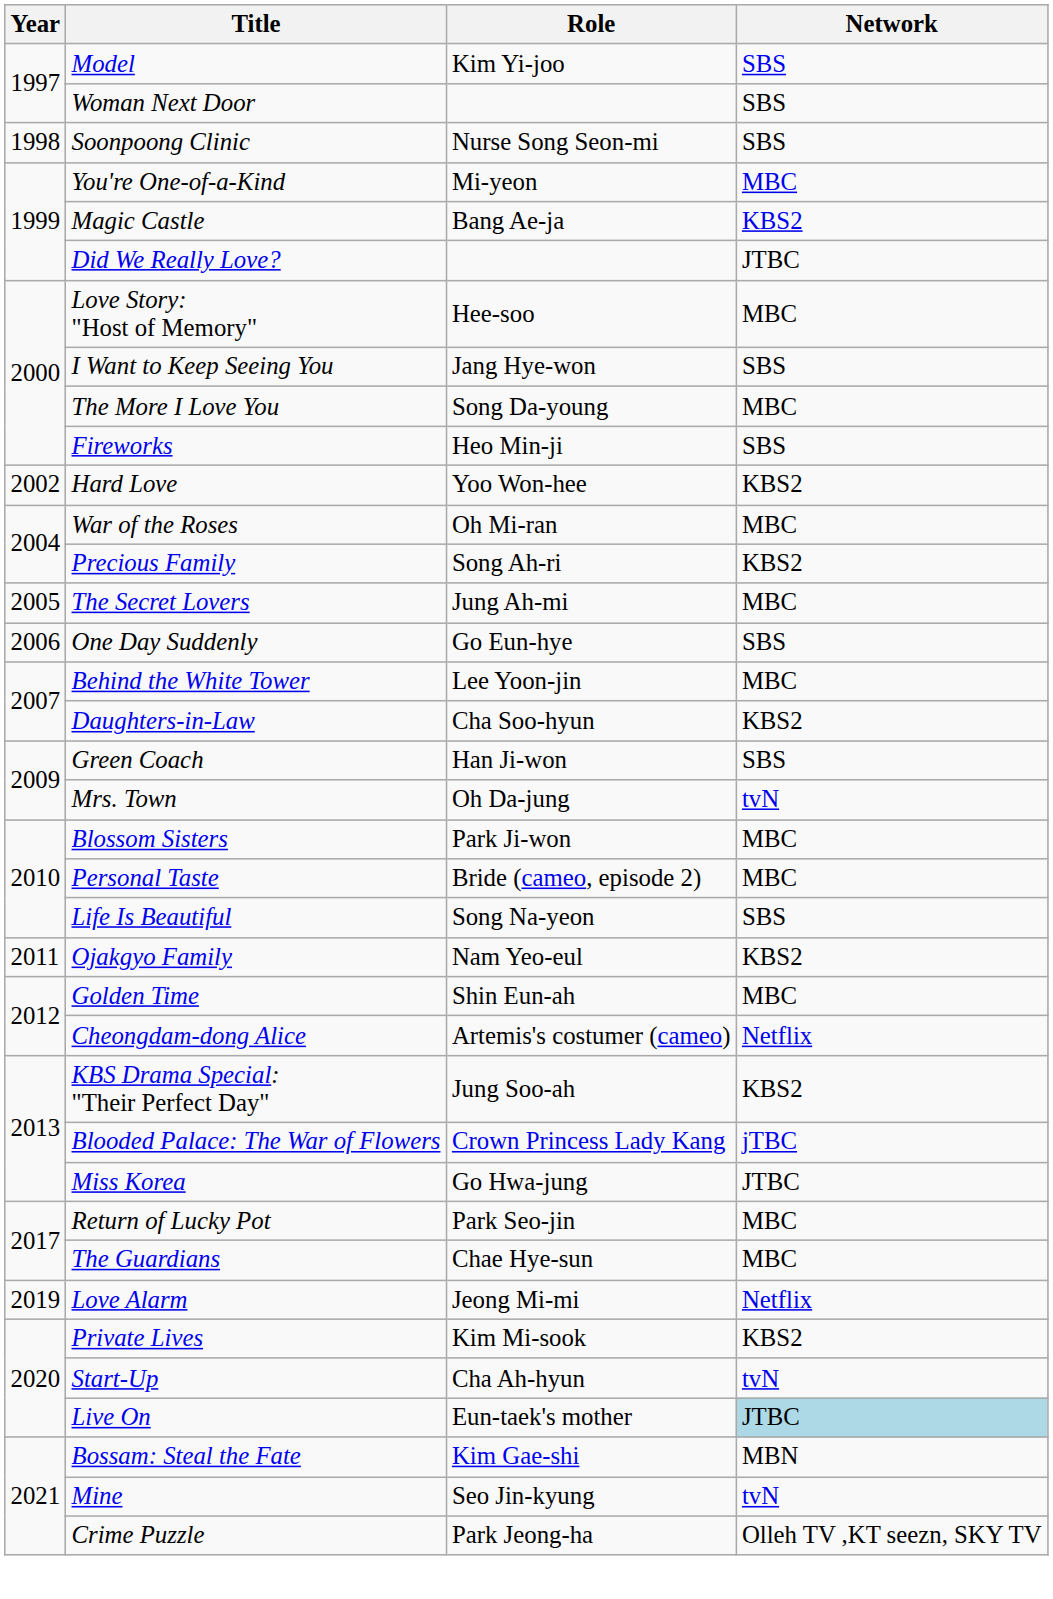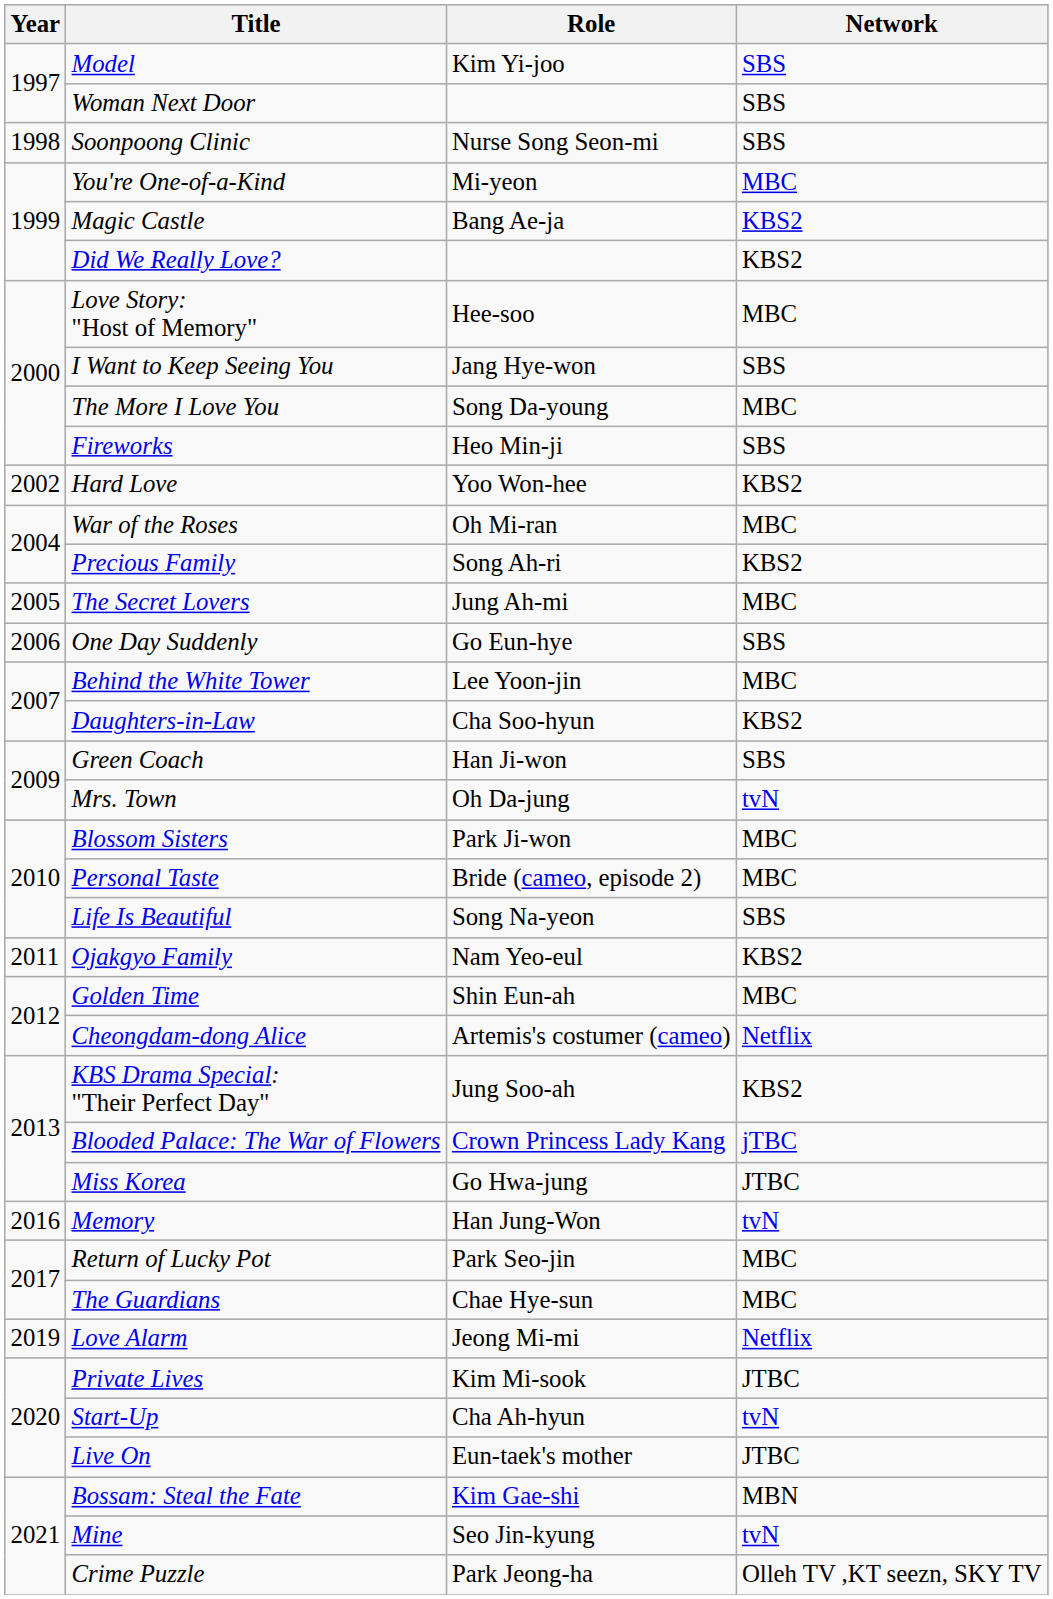 <table class="wikitable sortable">
 <tr>
 <th>Year</th>
 <th>Title</th>
 <th>Role</th>
 <th>Network</th>
 </tr>
 <tr>
 <td rowspan=2>1997</td>
 <td><em><a href='#'>Model</a></em></td>
 <td>Kim Yi-joo</td>
 <td><a href='#'>SBS</a></td>
 </tr>
 <tr>
 <td><em>Woman Next Door</em></td>
 <td></td>
 <td>SBS</td>
 </tr>
 <tr>
 <td>1998</td>
 <td><em>Soonpoong Clinic</em></td>
 <td>Nurse Song Seon-mi</td>
 <td>SBS</td>
 </tr>
 <tr>
 <td rowspan=3>1999</td>
 <td><em>You're One-of-a-Kind</em></td>
 <td>Mi-yeon</td>
 <td><a href='#'>MBC</a></td>
 </tr>
 <tr>
 <td><em>Magic Castle</em></td>
 <td>Bang Ae-ja</td>
 <td><a href='#'>KBS2</a></td>
 </tr>
 <tr>
 <td><em><a href='#'>Did We Really Love?</a></em></td>
 <td></td>
-<td>JTBC</td>
+<td>KBS2</td>
 </tr>
 <tr>
 <td rowspan=4>2000</td>
 <td><em>Love Story:</em><br>"Host of Memory"</td>
 <td>Hee-soo</td>
 <td>MBC</td>
 </tr>
 <tr>
 <td><em>I Want to Keep Seeing You</em></td>
 <td>Jang Hye-won</td>
 <td>SBS</td>
 </tr>
 <tr>
 <td><em>The More I Love You</em></td>
 <td>Song Da-young</td>
 <td>MBC</td>
 </tr>
 <tr>
 <td><em><a href='#'>Fireworks</a></em></td>
 <td>Heo Min-ji</td>
 <td>SBS</td>
 </tr>
 <tr>
 <td>2002</td>
 <td><em>Hard Love</em></td>
 <td>Yoo Won-hee</td>
 <td>KBS2</td>
 </tr>
 <tr>
 <td rowspan=2>2004</td>
 <td><em>War of the Roses</em></td>
 <td>Oh Mi-ran</td>
 <td>MBC</td>
 </tr>
 <tr>
 <td><em><a href='#'>Precious Family</a></em></td>
 <td>Song Ah-ri</td>
 <td>KBS2</td>
 </tr>
 <tr>
 <td>2005</td>
 <td><em><a href='#'>The Secret Lovers</a></em></td>
 <td>Jung Ah-mi</td>
 <td>MBC</td>
 </tr>
 <tr>
 <td>2006</td>
 <td><em>One Day Suddenly</em></td>
 <td>Go Eun-hye</td>
 <td>SBS</td>
 </tr>
 <tr>
 <td rowspan=2>2007</td>
 <td><em><a href='#'>Behind the White Tower</a></em></td>
 <td>Lee Yoon-jin</td>
 <td>MBC</td>
 </tr>
 <tr>
 <td><em><a href='#'>Daughters-in-Law</a></em></td>
 <td>Cha Soo-hyun</td>
 <td>KBS2</td>
 </tr>
 <tr>
 <td rowspan=2>2009</td>
 <td><em>Green Coach</em></td>
 <td>Han Ji-won</td>
 <td>SBS</td>
 </tr>
 <tr>
 <td><em>Mrs. Town</em></td>
 <td>Oh Da-jung</td>
 <td><a href='#'>tvN</a></td>
 </tr>
 <tr>
 <td rowspan=3>2010</td>
 <td><em><a href='#'>Blossom Sisters</a></em></td>
 <td>Park Ji-won</td>
 <td>MBC</td>
 </tr>
 <tr>
 <td><em><a href='#'>Personal Taste</a></em></td>
 <td>Bride (<a href='#'>cameo</a>, episode 2)</td>
 <td>MBC</td>
 </tr>
 <tr>
 <td><em><a href='#'>Life Is Beautiful</a></em></td>
 <td>Song Na-yeon</td>
 <td>SBS</td>
 </tr>
 <tr>
 <td>2011</td>
 <td><em><a href='#'>Ojakgyo Family</a></em></td>
 <td>Nam Yeo-eul</td>
 <td>KBS2</td>
 </tr>
 <tr>
 <td rowspan=2>2012</td>
 <td><em><a href='#'>Golden Time</a></em></td>
 <td>Shin Eun-ah</td>
 <td>MBC</td>
 </tr>
 <tr>
 <td><em><a href='#'>Cheongdam-dong Alice</a></em></td>
 <td>Artemis's costumer (<a href='#'>cameo</a>)</td>
 <td><a href='#'>Netflix</a></td>
 </tr>
 <tr>
 <td rowspan=3>2013</td>
 <td><em><a href='#'>KBS Drama Special</a>:</em><br>"Their Perfect Day"</td>
 <td>Jung Soo-ah</td>
 <td>KBS2</td>
 </tr>
 <tr>
 <td><em><a href='#'>Blooded Palace: The War of Flowers</a></em></td>
 <td><a href='#'>Crown Princess Lady Kang</a></td>
 <td><a href='#'>jTBC</a></td>
 </tr>
 <tr>
 <td><em><a href='#'>Miss Korea</a></em></td>
 <td>Go Hwa-jung</td>
 <td>JTBC</td>
 </tr>
 <tr>
+<td>2016</td>
+<td><a href='#'><em>Memory</em></a></td>
+<td>Han Jung-Won</td>
+<td><a href='#'>tvN</a></td>
+</tr>
+<tr>
 <td rowspan="2">2017</td>
 <td><em>Return of Lucky Pot </em></td>
 <td>Park Seo-jin</td>
 <td>MBC</td>
 </tr>
 <tr>
 <td><a href='#'><em>The Guardians</em></a></td>
 <td>Chae Hye-sun</td>
 <td>MBC</td>
 </tr>
 <tr>
 <td>2019</td>
 <td><em><a href='#'>Love Alarm</a></em></td>
 <td>Jeong Mi-mi</td>
 <td><a href='#'>Netflix</a></td>
 </tr>
 <tr>
 <td rowspan=3>2020</td>
 <td><em><a href='#'>Private Lives</a></em></td>
 <td>Kim Mi-sook</td>
-<td>KBS2</td>
+<td>JTBC</td>
 </tr>
 <tr>
 <td><em><a href='#'>Start-Up</a></em></td>
 <td>Cha Ah-hyun</td>
 <td><a href='#'>tvN</a></td>
 </tr>
 <tr>
 <td><em><a href='#'>Live On</a></em></td>
 <td>Eun-taek's mother</td>
-<td style="background: lightblue;">JTBC</td>
+<td>JTBC</td>
 </tr>
 <tr>
 <td rowspan=3>2021</td>
 <td><em><a href='#'>Bossam: Steal the Fate</a></em></td>
 <td><a href='#'>Kim Gae-shi</a></td>
 <td>MBN</td>
 </tr>
 <tr>
 <td><em><a href='#'>Mine</a></em></td>
 <td>Seo Jin-kyung </td>
 <td><a href='#'>tvN</a></td>
 </tr>
 <tr>
 <td><em>Crime Puzzle</em></td>
 <td>Park Jeong-ha</td>
 <td>Olleh TV ,KT seezn, SKY TV</td>
 </tr>
 </table>
